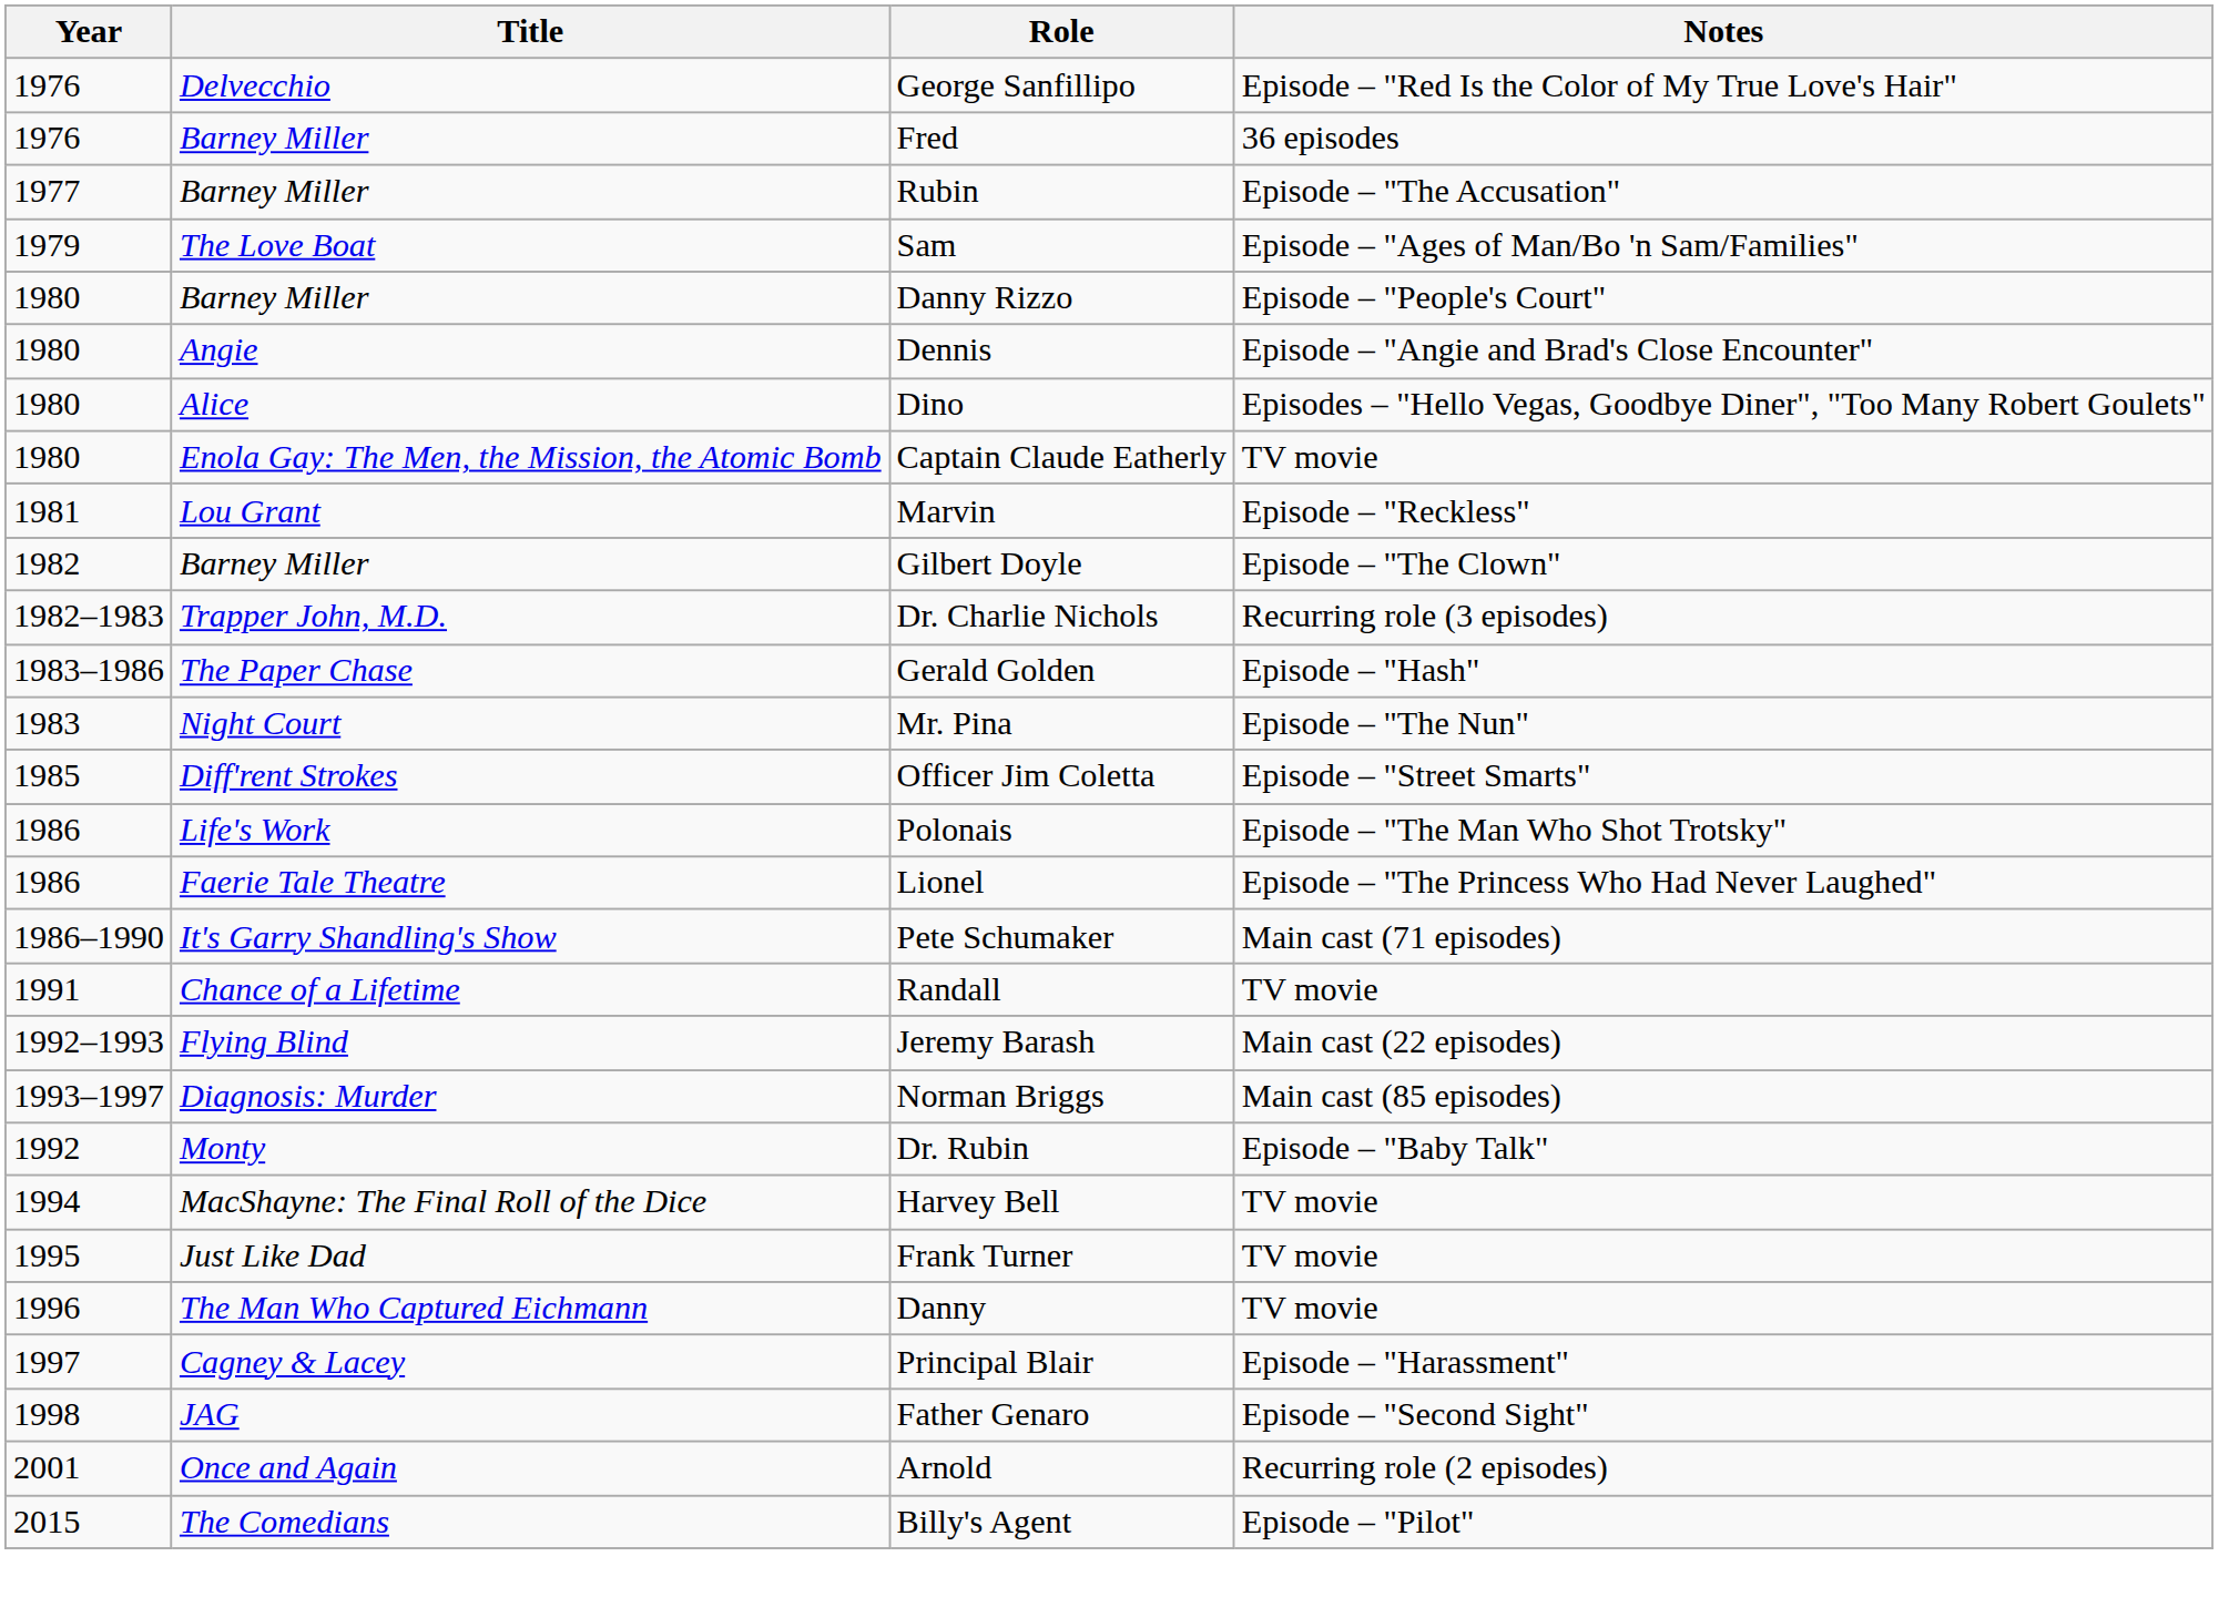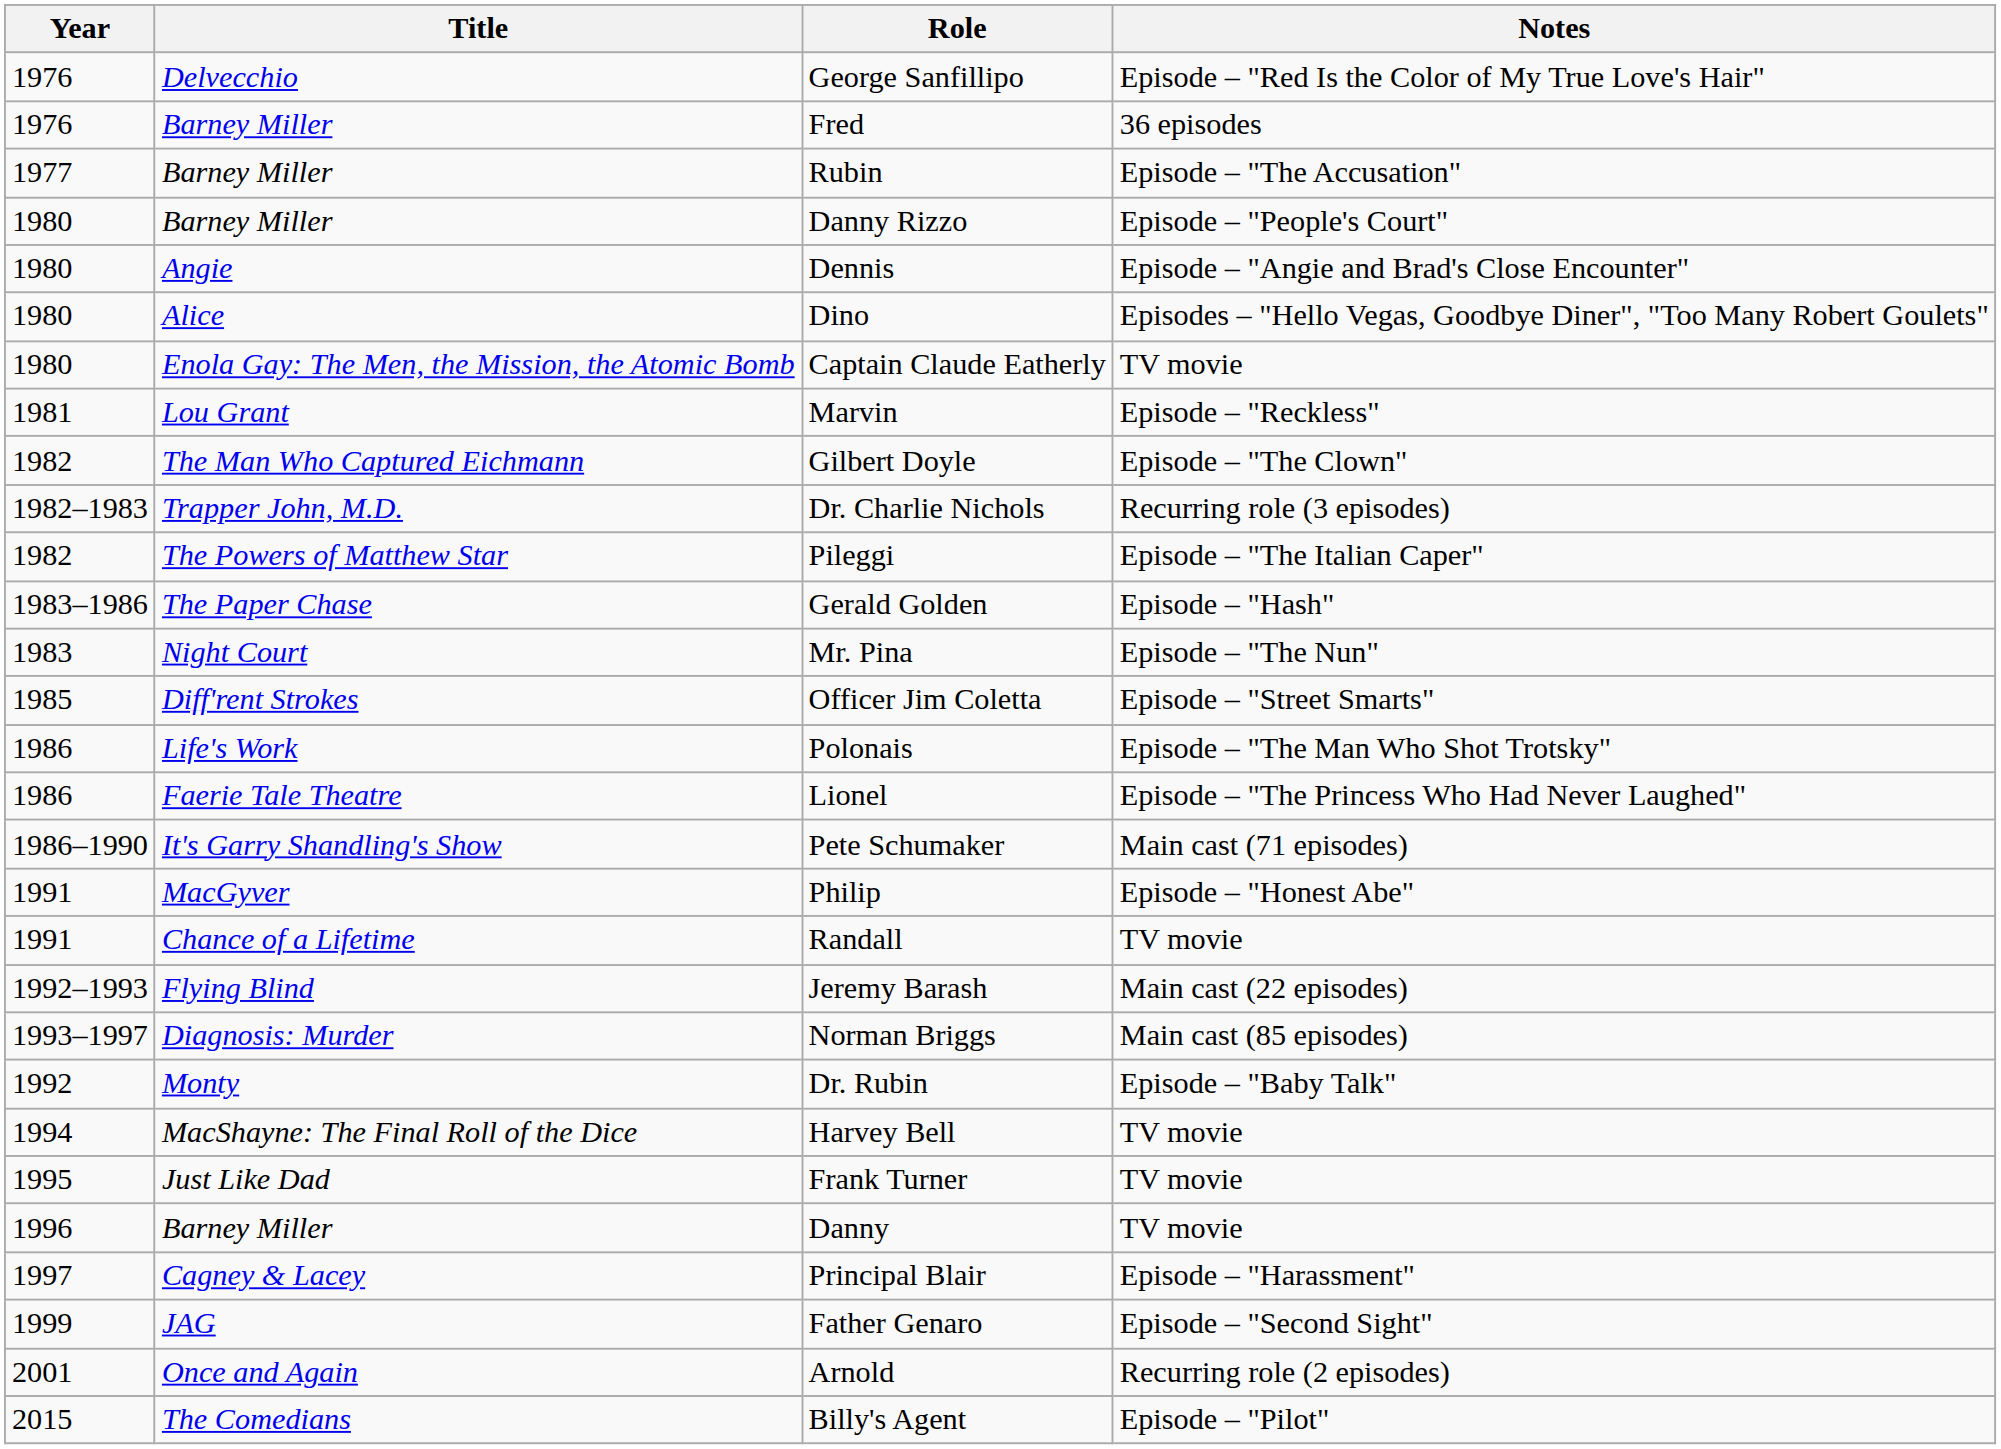 <table class="wikitable">
 <tr>
 <th>Year</th>
 <th>Title</th>
 <th>Role</th>
 <th>Notes</th>
 </tr>
 <tr>
 <td>1976</td>
 <td><em><a href='#'>Delvecchio</a></em></td>
 <td>George Sanfillipo</td>
 <td>Episode – "Red Is the Color of My True Love's Hair"</td>
 </tr>
 <tr>
 <td>1976</td>
 <td><em><a href='#'>Barney Miller</a></em></td>
 <td>Fred</td>
 <td>36 episodes</td>
 </tr>
 <tr>
 <td>1977</td>
 <td><em>Barney Miller</em></td>
 <td>Rubin</td>
 <td>Episode – "The Accusation"</td>
-</tr>
-<tr>
-<td>1979</td>
-<td><em><a href='#'>The Love Boat</a></em></td>
-<td>Sam</td>
-<td>Episode – "Ages of Man/Bo 'n Sam/Families"</td>
 </tr>
 <tr>
 <td>1980</td>
 <td><em>Barney Miller</em></td>
 <td>Danny Rizzo</td>
 <td>Episode – "People's Court"</td>
 </tr>
 <tr>
 <td>1980</td>
 <td><em><a href='#'>Angie</a></em></td>
 <td>Dennis</td>
 <td>Episode – "Angie and Brad's Close Encounter"</td>
 </tr>
 <tr>
 <td>1980</td>
 <td><em><a href='#'>Alice</a></em></td>
 <td>Dino</td>
 <td>Episodes – "Hello Vegas, Goodbye Diner", "Too Many Robert Goulets"</td>
 </tr>
 <tr>
 <td>1980</td>
 <td><em><a href='#'>Enola Gay: The Men, the Mission, the Atomic Bomb</a></em></td>
 <td>Captain Claude Eatherly</td>
 <td>TV movie</td>
 </tr>
 <tr>
 <td>1981</td>
 <td><em><a href='#'>Lou Grant</a></em></td>
 <td>Marvin</td>
 <td>Episode – "Reckless"</td>
 </tr>
 <tr>
 <td>1982</td>
-<td><em>Barney Miller</em></td>
+<td><em><a href='#'>The Man Who Captured Eichmann</a></em></td>
 <td>Gilbert Doyle</td>
 <td>Episode – "The Clown"</td>
 </tr>
 <tr>
 <td>1982–1983</td>
 <td><em><a href='#'>Trapper John, M.D.</a></em></td>
 <td>Dr. Charlie Nichols</td>
 <td>Recurring role (3 episodes)</td>
+</tr>
+<tr>
+<td>1982</td>
+<td><em><a href='#'>The Powers of Matthew Star</a></em></td>
+<td>Pileggi</td>
+<td>Episode – "The Italian Caper"</td>
 </tr>
 <tr>
 <td>1983–1986</td>
 <td><em><a href='#'>The Paper Chase</a></em></td>
 <td>Gerald Golden</td>
 <td>Episode – "Hash"</td>
 </tr>
 <tr>
 <td>1983</td>
 <td><em><a href='#'>Night Court</a></em></td>
 <td>Mr. Pina</td>
 <td>Episode – "The Nun"</td>
 </tr>
 <tr>
 <td>1985</td>
 <td><em><a href='#'>Diff'rent Strokes</a></em></td>
 <td>Officer Jim Coletta</td>
 <td>Episode – "Street Smarts"</td>
 </tr>
 <tr>
 <td>1986</td>
 <td><em><a href='#'>Life's Work</a></em></td>
 <td>Polonais</td>
 <td>Episode – "The Man Who Shot Trotsky"</td>
 </tr>
 <tr>
 <td>1986</td>
 <td><em><a href='#'>Faerie Tale Theatre</a></em></td>
 <td>Lionel</td>
 <td>Episode – "The Princess Who Had Never Laughed"</td>
 </tr>
 <tr>
 <td>1986–1990</td>
 <td><em><a href='#'>It's Garry Shandling's Show</a></em></td>
 <td>Pete Schumaker</td>
 <td>Main cast (71 episodes)</td>
 </tr>
 <tr>
 <td>1991</td>
+<td><em><a href='#'>MacGyver</a></em></td>
+<td>Philip</td>
+<td>Episode – "Honest Abe"</td>
+</tr>
+<tr>
+<td>1991</td>
 <td><em><a href='#'>Chance of a Lifetime</a></em></td>
 <td>Randall</td>
 <td>TV movie</td>
 </tr>
 <tr>
 <td>1992–1993</td>
 <td><em><a href='#'>Flying Blind</a></em></td>
 <td>Jeremy Barash</td>
 <td>Main cast (22 episodes)</td>
 </tr>
 <tr>
 <td>1993–1997</td>
 <td><em><a href='#'>Diagnosis: Murder</a></em></td>
 <td>Norman Briggs</td>
 <td>Main cast (85 episodes)</td>
 </tr>
 <tr>
 <td>1992</td>
 <td><em><a href='#'>Monty</a></em></td>
 <td>Dr. Rubin</td>
 <td>Episode – "Baby Talk"</td>
 </tr>
 <tr>
 <td>1994</td>
 <td><em>MacShayne: The Final Roll of the Dice</em></td>
 <td>Harvey Bell</td>
 <td>TV movie</td>
 </tr>
 <tr>
 <td>1995</td>
 <td><em>Just Like Dad</em></td>
 <td>Frank Turner</td>
 <td>TV movie</td>
 </tr>
 <tr>
 <td>1996</td>
-<td><em><a href='#'>The Man Who Captured Eichmann</a></em></td>
+<td><em>Barney Miller</em></td>
 <td>Danny</td>
 <td>TV movie</td>
 </tr>
 <tr>
 <td>1997</td>
 <td><em><a href='#'>Cagney & Lacey</a></em></td>
 <td>Principal Blair</td>
 <td>Episode – "Harassment"</td>
 </tr>
 <tr>
-<td>1998</td>
+<td>1999</td>
 <td><em><a href='#'>JAG</a></em></td>
 <td>Father Genaro</td>
 <td>Episode – "Second Sight"</td>
 </tr>
 <tr>
 <td>2001</td>
 <td><em><a href='#'>Once and Again</a></em></td>
 <td>Arnold</td>
 <td>Recurring role (2 episodes)</td>
 </tr>
 <tr>
 <td>2015</td>
 <td><em><a href='#'>The Comedians</a></em></td>
 <td>Billy's Agent</td>
 <td>Episode – "Pilot"</td>
 </tr>
 </table>
